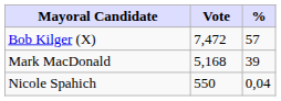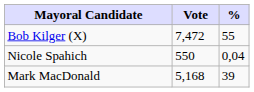 <table class="wikitable">
 <tr>
 <th style="background:#ddf; width:200px;">Mayoral Candidate </th>
 <th style="background:#ddf; width:50px;">Vote</th>
 <th style="background:#ddf; width:30px;">%</th>
 </tr>
 <tr>
 <td><a href='#'>Bob Kilger</a> (X)</td>
 <td>7,472</td>
-<td>57</td>
+<td>55</td>
+</tr>
+<tr>
+<td>Nicole Spahich</td>
+<td>550</td>
+<td>0,04</td>
 </tr>
 <tr>
 <td>Mark MacDonald</td>
 <td>5,168</td>
 <td>39</td>
 </tr>
-<tr>
-<td>Nicole Spahich</td>
-<td>550</td>
-<td>0,04</td>
-</tr>
 </table>
